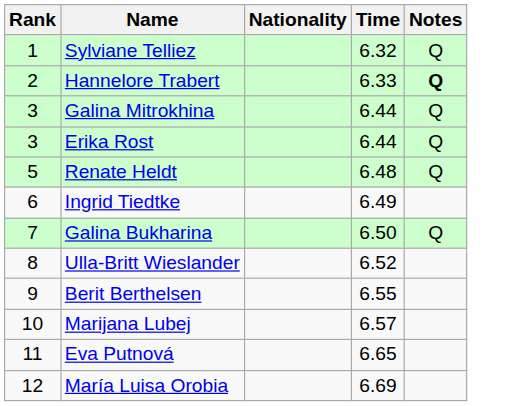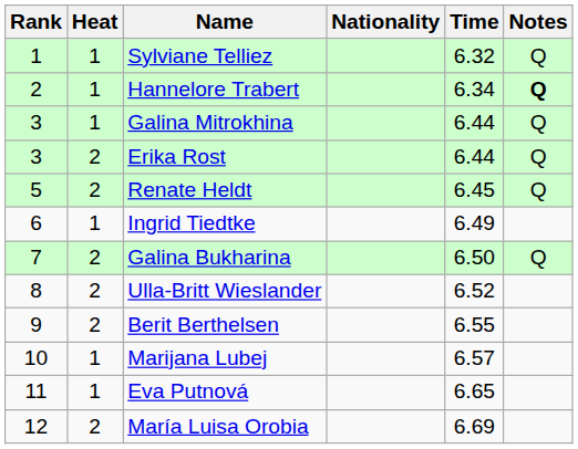 <table class="wikitable sortable" style="text-align:center">
 <tr>
 <th>Rank</th>
+<th>Heat</th>
 <th>Name</th>
 <th>Nationality</th>
 <th>Time</th>
 <th>Notes</th>
 </tr>
 <tr bgcolor=ccffcc>
+<td>1</td>
 <td>1</td>
 <td align="left"><a href='#'>Sylviane Telliez</a></td>
 <td align=left></td>
 <td>6.32</td>
 <td>Q</td>
 </tr>
 <tr bgcolor=ccffcc>
 <td>2</td>
+<td>1</td>
 <td align="left"><a href='#'>Hannelore Trabert</a></td>
 <td align=left></td>
-<td>6.33</td>
+<td>6.34</td>
 <td><strong>Q</strong></td>
 </tr>
 <tr bgcolor=ccffcc>
 <td>3</td>
+<td>1</td>
 <td align="left"><a href='#'>Galina Mitrokhina</a></td>
 <td align=left></td>
 <td>6.44</td>
 <td>Q</td>
 </tr>
 <tr bgcolor=ccffcc>
 <td>3</td>
+<td>2</td>
 <td align="left"><a href='#'>Erika Rost</a></td>
 <td align=left></td>
 <td>6.44</td>
 <td>Q</td>
 </tr>
 <tr bgcolor=ccffcc>
 <td>5</td>
+<td>2</td>
 <td align="left"><a href='#'>Renate Heldt</a></td>
 <td align=left></td>
-<td>6.48</td>
+<td>6.45</td>
 <td>Q</td>
 </tr>
 <tr>
 <td>6</td>
+<td>1</td>
 <td align="left"><a href='#'>Ingrid Tiedtke</a></td>
 <td align=left></td>
 <td>6.49</td>
 <td></td>
 </tr>
 <tr bgcolor=ccffcc>
 <td>7</td>
+<td>2</td>
 <td align="left"><a href='#'>Galina Bukharina</a></td>
 <td align=left></td>
 <td>6.50</td>
 <td>Q</td>
 </tr>
 <tr>
 <td>8</td>
+<td>2</td>
 <td align="left"><a href='#'>Ulla-Britt Wieslander</a></td>
 <td align=left></td>
 <td>6.52</td>
 <td></td>
 </tr>
 <tr>
 <td>9</td>
+<td>2</td>
 <td align="left"><a href='#'>Berit Berthelsen</a></td>
 <td align=left></td>
 <td>6.55</td>
 <td></td>
 </tr>
 <tr>
 <td>10</td>
+<td>1</td>
 <td align="left"><a href='#'>Marijana Lubej</a></td>
 <td align=left></td>
 <td>6.57</td>
 <td></td>
 </tr>
 <tr>
 <td>11</td>
+<td>1</td>
 <td align="left"><a href='#'>Eva Putnová</a></td>
 <td align=left></td>
 <td>6.65</td>
 <td></td>
 </tr>
 <tr>
 <td>12</td>
+<td>2</td>
 <td align="left"><a href='#'>María Luisa Orobia</a></td>
 <td align=left></td>
 <td>6.69</td>
 <td></td>
 </tr>
 </table>
